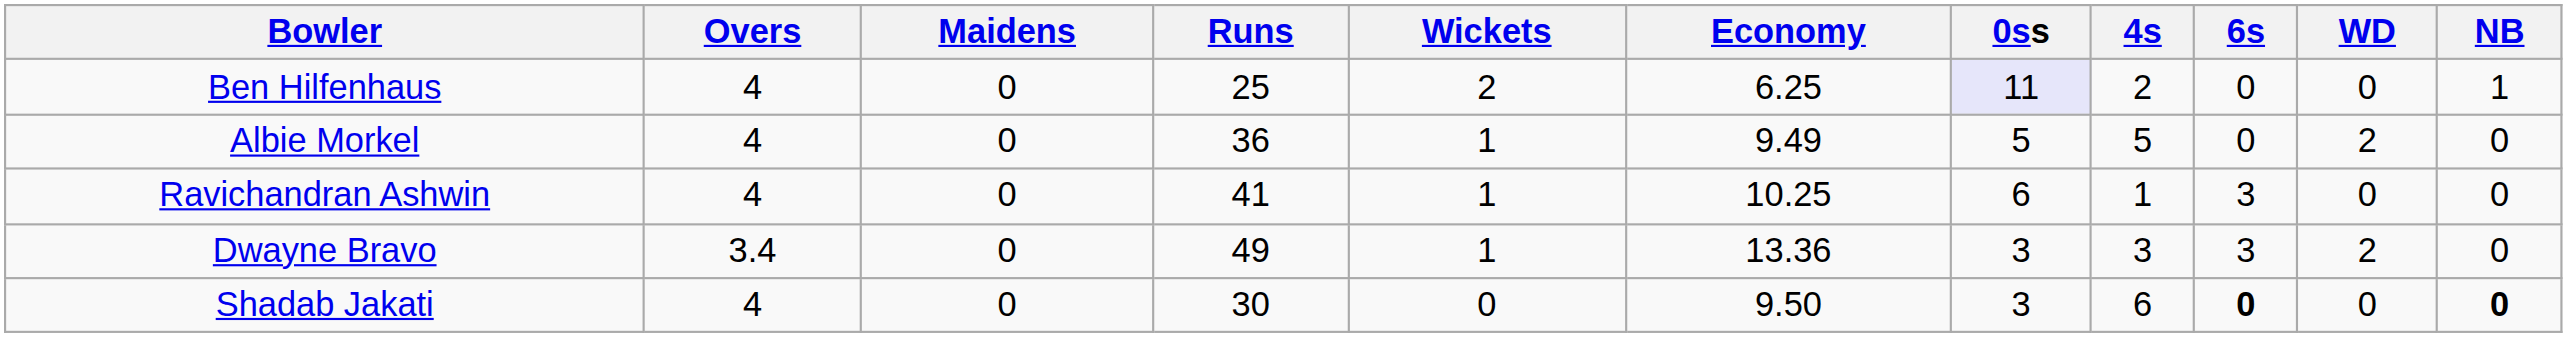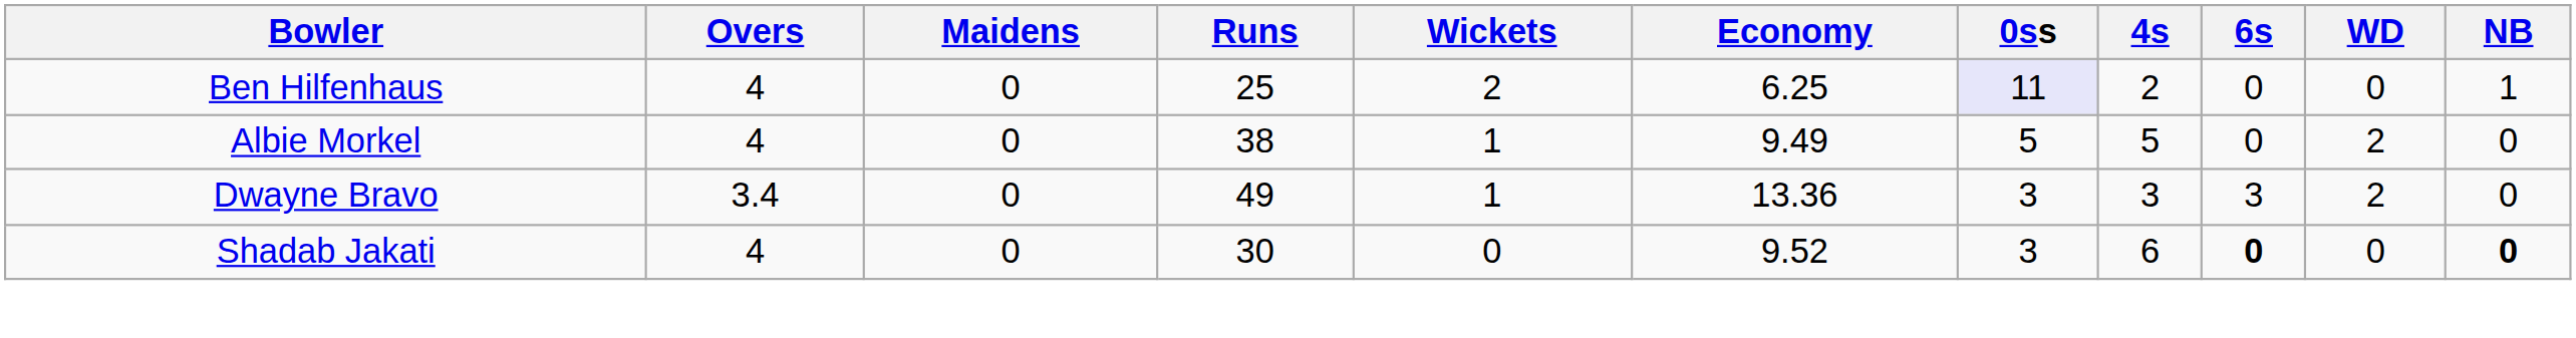 <table border="1" cellpadding="1" cellspacing="0" style="border: gray solid 1px; border-collapse: collapse; text-align: center; width: 60%;" class=wikitable>
 <tr>
 <th width="25%"><a href='#'>Bowler</a></th>
 <th><a href='#'>Overs</a></th>
 <th><a href='#'>Maidens</a></th>
 <th><a href='#'>Runs</a></th>
 <th><a href='#'>Wickets</a></th>
 <th><a href='#'>Economy</a></th>
 <th><a href='#'>0s</a>s</th>
 <th><a href='#'>4s</a></th>
 <th><a href='#'>6s</a></th>
 <th><a href='#'>WD</a></th>
 <th><a href='#'>NB</a></th>
 </tr>
 <tr>
 <td><a href='#'>Ben Hilfenhaus</a></td>
 <td>4</td>
 <td>0</td>
 <td>25</td>
 <td>2</td>
 <td>6.25</td>
 <td style="background: lavender;">11</td>
 <td>2</td>
 <td>0</td>
 <td>0</td>
 <td>1</td>
 </tr>
 <tr>
 <td><a href='#'>Albie Morkel</a></td>
 <td>4</td>
 <td>0</td>
-<td>36</td>
+<td>38</td>
 <td>1</td>
 <td>9.49</td>
 <td>5</td>
 <td>5</td>
 <td>0</td>
 <td>2</td>
-<td>0</td>
-</tr>
-<tr>
-<td><a href='#'>Ravichandran Ashwin</a></td>
-<td>4</td>
-<td>0</td>
-<td>41</td>
-<td>1</td>
-<td>10.25</td>
-<td>6</td>
-<td>1</td>
-<td>3</td>
-<td>0</td>
 <td>0</td>
 </tr>
 <tr>
 <td><a href='#'>Dwayne Bravo</a></td>
 <td>3.4</td>
 <td>0</td>
 <td>49</td>
 <td>1</td>
 <td>13.36</td>
 <td>3</td>
 <td>3</td>
 <td>3</td>
 <td>2</td>
 <td>0</td>
 </tr>
 <tr>
 <td><a href='#'>Shadab Jakati</a></td>
 <td>4</td>
 <td>0</td>
 <td>30</td>
 <td>0</td>
-<td>9.50</td>
+<td>9.52</td>
 <td>3</td>
 <td>6</td>
 <td><strong>0</strong></td>
 <td>0</td>
 <td><strong>0</strong></td>
 </tr>
 </table>
